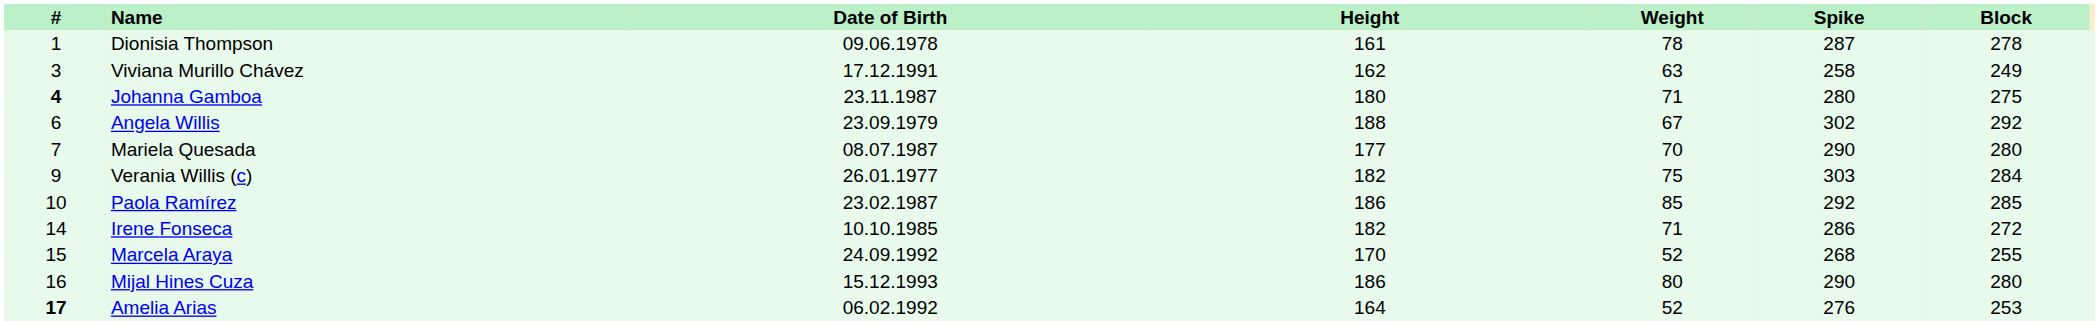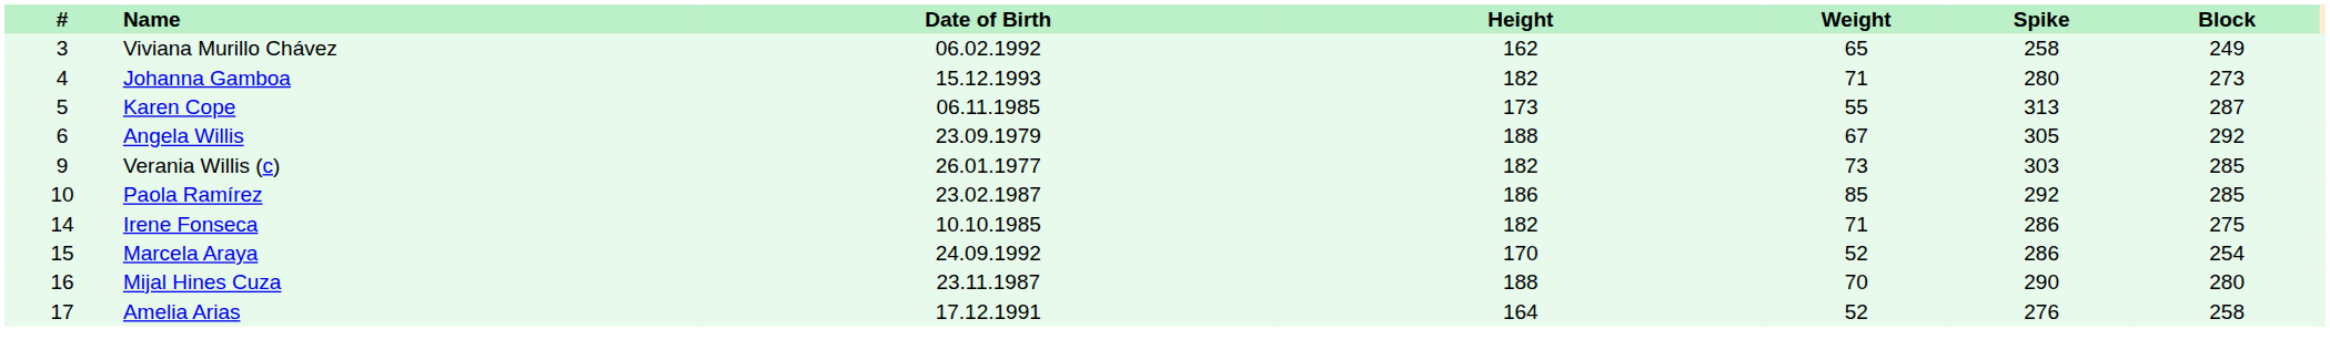 <table border=0 cellpadding=2 cellspacing=0  |- bgcolor=#FFECCE style="text-align:center; font-size:90%;" width=100%>
 <tr bgcolor=#BBF0C9>
 <th width=5%>#</th>
 <th width=25% align=left>Name</th>
 <th width=25%>Date of Birth</th>
 <th width=21%>Height</th>
 <th width=8%>Weight</th>
 <th width=8%>Spike</th>
 <th width=8%>Block</th>
 </tr>
 <tr bgcolor=#E7FAEC>
-<td>1</td>
-<td align=left>Dionisia Thompson</td>
-<td>09.06.1978</td>
-<td>161</td>
-<td>78</td>
-<td>287</td>
-<td>278</td>
-<td></td>
-</tr>
-<tr bgcolor=#E7FAEC>
 <td>3</td>
 <td align=left>Viviana Murillo Chávez</td>
-<td>17.12.1991</td>
+<td>06.02.1992</td>
 <td>162</td>
-<td>63</td>
+<td>65</td>
 <td>258</td>
 <td>249</td>
 <td></td>
 </tr>
 <tr bgcolor=#E7FAEC>
-<td><strong>4</strong></td>
+<td>4</td>
 <td align=left><a href='#'>Johanna Gamboa</a></td>
-<td>23.11.1987</td>
-<td>180</td>
+<td>15.12.1993</td>
+<td>182</td>
 <td>71</td>
 <td>280</td>
-<td>275</td>
+<td>273</td>
+<td></td>
+</tr>
+<tr bgcolor=#E7FAEC>
+<td>5</td>
+<td align=left><a href='#'>Karen Cope</a></td>
+<td>06.11.1985</td>
+<td>173</td>
+<td>55</td>
+<td>313</td>
+<td>287</td>
 <td></td>
 </tr>
 <tr bgcolor=#E7FAEC>
 <td>6</td>
 <td align=left><a href='#'>Angela Willis</a></td>
 <td>23.09.1979</td>
 <td>188</td>
 <td>67</td>
-<td>302</td>
+<td>305</td>
 <td>292</td>
-<td></td>
-</tr>
-<tr bgcolor=#E7FAEC>
-<td>7</td>
-<td align=left>Mariela Quesada</td>
-<td>08.07.1987</td>
-<td>177</td>
-<td>70</td>
-<td>290</td>
-<td>280</td>
 <td></td>
 </tr>
 <tr bgcolor=#E7FAEC>
 <td>9</td>
 <td align=left>Verania Willis (<a href='#'>c</a>)</td>
 <td>26.01.1977</td>
 <td>182</td>
-<td>75</td>
+<td>73</td>
 <td>303</td>
-<td>284</td>
+<td>285</td>
 <td></td>
 </tr>
 <tr bgcolor=#E7FAEC>
 <td>10</td>
 <td align=left><a href='#'>Paola Ramírez</a></td>
 <td>23.02.1987</td>
 <td>186</td>
 <td>85</td>
 <td>292</td>
 <td>285</td>
 <td></td>
 </tr>
 <tr bgcolor=#E7FAEC>
 <td>14</td>
 <td align=left><a href='#'>Irene Fonseca</a></td>
 <td>10.10.1985</td>
 <td>182</td>
 <td>71</td>
 <td>286</td>
-<td>272</td>
+<td>275</td>
 <td></td>
 </tr>
 <tr bgcolor=#E7FAEC>
 <td>15</td>
 <td align=left><a href='#'>Marcela Araya</a></td>
 <td>24.09.1992</td>
 <td>170</td>
 <td>52</td>
-<td>268</td>
-<td>255</td>
+<td>286</td>
+<td>254</td>
 <td></td>
 </tr>
 <tr bgcolor=#E7FAEC>
 <td>16</td>
 <td align=left><a href='#'>Mijal Hines Cuza</a></td>
-<td>15.12.1993</td>
-<td>186</td>
-<td>80</td>
+<td>23.11.1987</td>
+<td>188</td>
+<td>70</td>
 <td>290</td>
 <td>280</td>
 <td></td>
 </tr>
 <tr bgcolor=#E7FAEC>
-<td><strong>17</strong></td>
+<td>17</td>
 <td align=left><a href='#'>Amelia Arias</a></td>
-<td>06.02.1992</td>
+<td>17.12.1991</td>
 <td>164</td>
 <td>52</td>
 <td>276</td>
-<td>253</td>
+<td>258</td>
 <td></td>
 </tr>
 </table>
